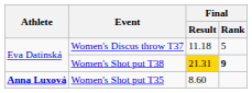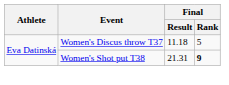 <table class=wikitable style="font-size:95%" style="text-align:center">
 <tr>
 <th rowspan="2">Athlete</th>
 <th rowspan="2">Event</th>
 <th colspan="2">Final</th>
 </tr>
 <tr>
 <th>Result</th>
 <th>Rank</th>
 </tr>
 <tr>
 <td align=left rowspan=2><a href='#'>Eva Datinská</a></td>
 <td align=left><a href='#'>Women's Discus throw T37</a></td>
 <td>11.18</td>
 <td>5</td>
 </tr>
 <tr>
 <td align=left><a href='#'>Women's Shot put T38</a></td>
-<td style="background: gold;">21.31</td>
+<td>21.31</td>
 <td><strong>9</strong></td>
 </tr>
-<tr>
-<td align=left><strong><a href='#'>Anna Luxová</a></strong></td>
-<td align=left><a href='#'>Women's Shot put T35</a></td>
-<td>8.60</td>
-<td></td>
-</tr>
 </table>
